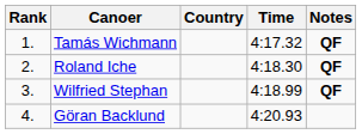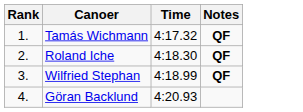 <table class="wikitable sortable" style="text-align:center">
 <tr>
 <th>Rank</th>
 <th>Canoer</th>
-<th>Country</th>
 <th>Time</th>
 <th>Notes</th>
 </tr>
 <tr>
 <td>1.</td>
 <td align=left athlete><a href='#'>Tamás Wichmann</a></td>
-<td align=left athlete></td>
 <td>4:17.32</td>
 <td><strong>QF</strong></td>
 </tr>
 <tr>
 <td>2.</td>
 <td align=left athlete><a href='#'>Roland Iche</a></td>
-<td align=left athlete></td>
 <td>4:18.30</td>
 <td><strong>QF</strong></td>
 </tr>
 <tr>
 <td>3.</td>
 <td align=left athlete><a href='#'>Wilfried Stephan</a></td>
-<td align=left athlete></td>
 <td>4:18.99</td>
 <td><strong>QF</strong></td>
 </tr>
 <tr>
 <td>4.</td>
 <td align=left athlete><a href='#'>Göran Backlund</a></td>
-<td align=left athlete></td>
 <td>4:20.93</td>
 <td></td>
 </tr>
 </table>
